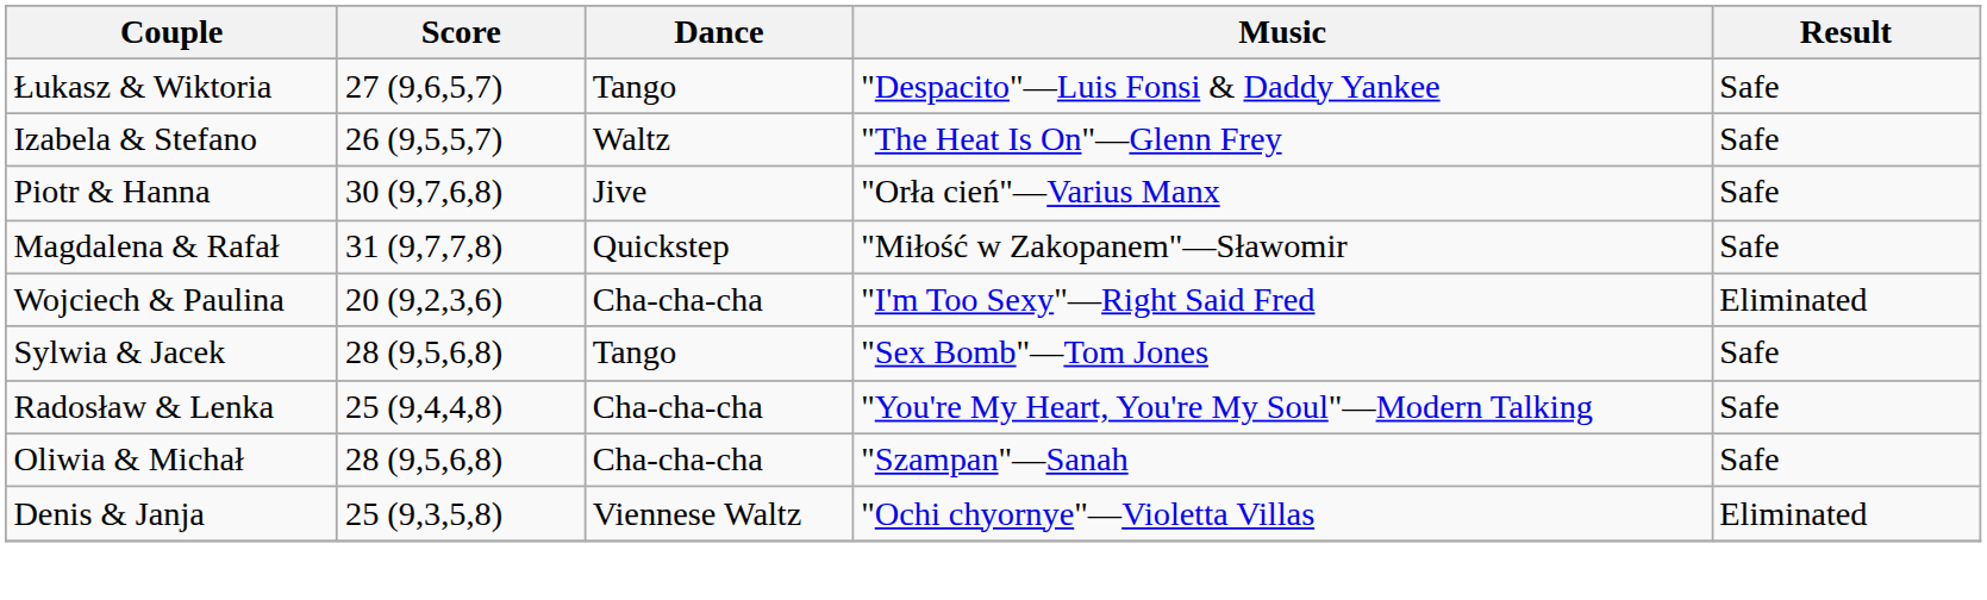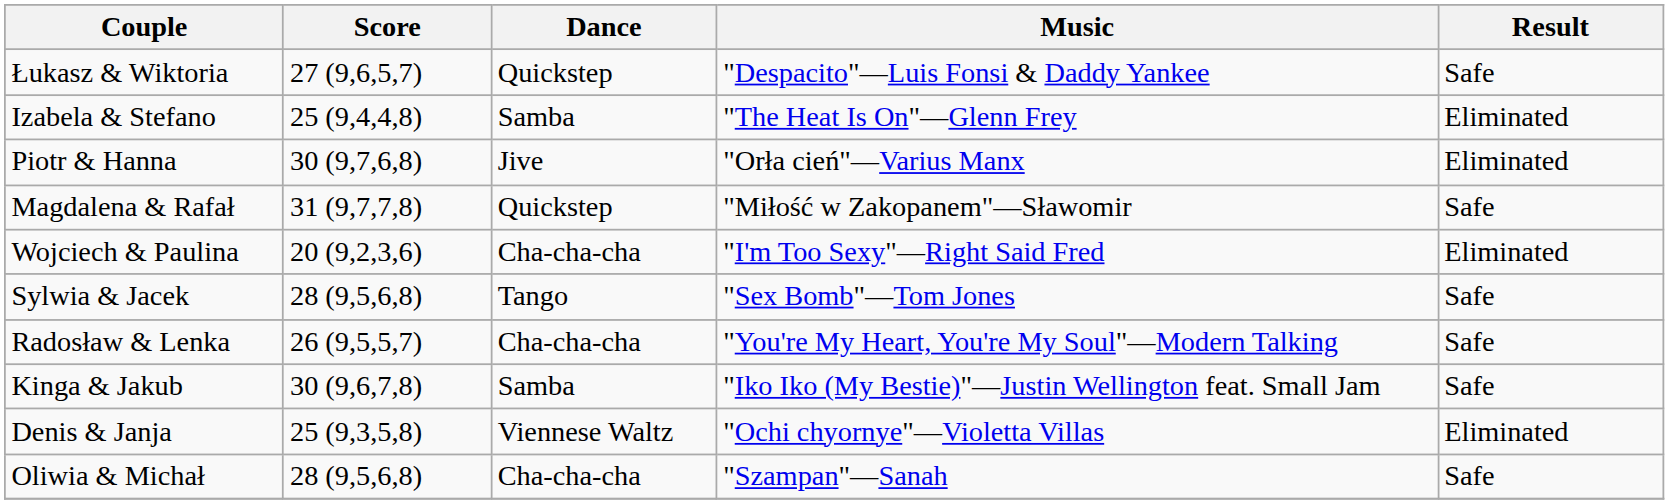 <table class="wikitable">
 <tr>
 <th style="width:150px;">Couple</th>
 <th style="width:110px;">Score</th>
 <th style="width:120px;">Dance</th>
 <th style="width:400px;">Music</th>
 <th style="width:120px;">Result</th>
 </tr>
 <tr>
 <td>Łukasz & Wiktoria</td>
 <td>27 (9,6,5,7)</td>
-<td>Tango</td>
+<td>Quickstep</td>
 <td>"<a href='#'>Despacito</a>"—<a href='#'>Luis Fonsi</a> & <a href='#'>Daddy Yankee</a></td>
 <td>Safe</td>
 </tr>
 <tr>
 <td>Izabela & Stefano</td>
-<td>26 (9,5,5,7)</td>
-<td>Waltz</td>
+<td>25 (9,4,4,8)</td>
+<td>Samba</td>
 <td>"<a href='#'>The Heat Is On</a>"—<a href='#'>Glenn Frey</a></td>
-<td>Safe</td>
+<td>Eliminated</td>
 </tr>
 <tr>
 <td>Piotr & Hanna</td>
 <td>30 (9,7,6,8)</td>
 <td>Jive</td>
 <td>"Orła cień"—<a href='#'>Varius Manx</a></td>
-<td>Safe</td>
+<td>Eliminated</td>
 </tr>
 <tr>
 <td>Magdalena & Rafał</td>
 <td>31 (9,7,7,8)</td>
 <td>Quickstep</td>
 <td>"Miłość w Zakopanem"—Sławomir</td>
 <td>Safe</td>
 </tr>
 <tr>
 <td>Wojciech & Paulina</td>
 <td>20 (9,2,3,6)</td>
 <td>Cha-cha-cha</td>
 <td>"<a href='#'>I'm Too Sexy</a>"—<a href='#'>Right Said Fred</a></td>
 <td>Eliminated</td>
 </tr>
 <tr>
 <td>Sylwia & Jacek</td>
 <td>28 (9,5,6,8)</td>
 <td>Tango</td>
 <td>"<a href='#'>Sex Bomb</a>"—<a href='#'>Tom Jones</a></td>
 <td>Safe</td>
 </tr>
 <tr>
 <td>Radosław & Lenka</td>
-<td>25 (9,4,4,8)</td>
+<td>26 (9,5,5,7)</td>
 <td>Cha-cha-cha</td>
 <td>"<a href='#'>You're My Heart, You're My Soul</a>"—<a href='#'>Modern Talking</a></td>
 <td>Safe</td>
 </tr>
 <tr>
-<td>Oliwia & Michał</td>
-<td>28 (9,5,6,8)</td>
-<td>Cha-cha-cha</td>
-<td>"<a href='#'>Szampan</a>"—<a href='#'>Sanah</a></td>
+<td>Kinga & Jakub</td>
+<td>30 (9,6,7,8)</td>
+<td>Samba</td>
+<td>"<a href='#'>Iko Iko (My Bestie)</a>"—<a href='#'>Justin Wellington</a> feat. Small Jam</td>
 <td>Safe</td>
 </tr>
 <tr>
 <td>Denis & Janja</td>
 <td>25 (9,3,5,8)</td>
 <td>Viennese Waltz</td>
 <td>"<a href='#'>Ochi chyornye</a>"—<a href='#'>Violetta Villas</a></td>
 <td>Eliminated</td>
 </tr>
 <tr>
+<td>Oliwia & Michał</td>
+<td>28 (9,5,6,8)</td>
+<td>Cha-cha-cha</td>
+<td>"<a href='#'>Szampan</a>"—<a href='#'>Sanah</a></td>
+<td>Safe</td>
+</tr>
+<tr>
 </tr>
 </table>
